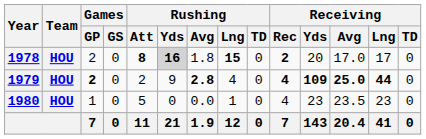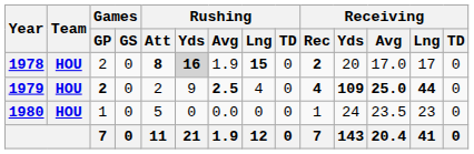 <table class="wikitable" style="text-align:center;">
 <tr>
 <th rowspan="2">Year</th>
 <th rowspan="2">Team</th>
 <th colspan="2">Games</th>
 <th colspan="5">Rushing</th>
 <th colspan="5">Receiving</th>
 </tr>
 <tr>
 <th>GP</th>
 <th>GS</th>
 <th>Att</th>
 <th>Yds</th>
 <th>Avg</th>
 <th>Lng</th>
 <th>TD</th>
 <th>Rec</th>
 <th>Yds</th>
 <th>Avg</th>
 <th>Lng</th>
 <th>TD</th>
 </tr>
 <tr>
 <th><a href='#'>1978</a></th>
 <th><a href='#'>HOU</a></th>
 <td>2</td>
 <td>0</td>
 <td><strong>8</strong></td>
 <td style="background: lightgrey;"><strong>16</strong></td>
-<td>1.8</td>
+<td>1.9</td>
 <td><strong>15</strong></td>
 <td>0</td>
 <td><strong>2</strong></td>
 <td>20</td>
 <td>17.0</td>
 <td>17</td>
 <td>0</td>
 </tr>
 <tr>
 <th><a href='#'>1979</a></th>
 <th><a href='#'>HOU</a></th>
 <td><strong>2</strong></td>
 <td>0</td>
 <td>2</td>
 <td>9</td>
-<td><strong>2.8</strong></td>
+<td><strong>2.5</strong></td>
 <td>4</td>
 <td>0</td>
 <td><strong>4</strong></td>
 <td><strong>109</strong></td>
 <td><strong>25.0</strong></td>
 <td><strong>44</strong></td>
 <td>0</td>
 </tr>
 <tr>
 <th><a href='#'>1980</a></th>
 <th><a href='#'>HOU</a></th>
 <td>1</td>
 <td>0</td>
 <td>5</td>
 <td>0</td>
 <td>0.0</td>
+<td>0</td>
+<td>0</td>
 <td>1</td>
-<td>0</td>
-<td>4</td>
-<td>23</td>
+<td>24</td>
 <td>23.5</td>
 <td>23</td>
 <td>0</td>
 </tr>
 <tr>
 <th colspan="2"></th>
 <th>7</th>
 <th>0</th>
 <th>11</th>
 <th>21</th>
 <th>1.9</th>
 <th>12</th>
 <th>0</th>
 <th>7</th>
 <th>143</th>
 <th>20.4</th>
 <th>41</th>
 <th>0</th>
 </tr>
 </table>
